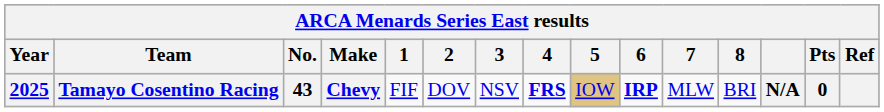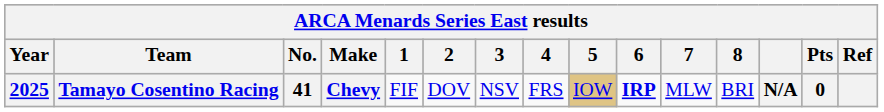 <table class="wikitable" style="text-align:center; font-size:75%">
 <tr>
 <th colspan=15><a href='#'>ARCA Menards Series East</a> results</th>
 </tr>
 <tr>
 <th>Year</th>
 <th>Team</th>
 <th>No.</th>
 <th>Make</th>
 <th>1</th>
 <th>2</th>
 <th>3</th>
 <th>4</th>
 <th>5</th>
 <th>6</th>
 <th>7</th>
 <th>8</th>
 <th></th>
 <th>Pts</th>
 <th>Ref</th>
 </tr>
 <tr>
 <th><a href='#'>2025</a></th>
 <th><a href='#'>Tamayo Cosentino Racing</a></th>
-<th>43</th>
+<th>41</th>
 <th><a href='#'>Chevy</a></th>
 <td><a href='#'>FIF</a></td>
 <td><a href='#'>DOV</a></td>
 <td><a href='#'>NSV</a></td>
-<td><strong><a href='#'>FRS</a></strong></td>
+<td><a href='#'>FRS</a></td>
 <td style="background:#DFC484;"><a href='#'>IOW</a><br></td>
 <td><strong><a href='#'>IRP</a></strong></td>
 <td><a href='#'>MLW</a></td>
 <td><a href='#'>BRI</a></td>
 <th>N/A</th>
 <th>0</th>
 <th></th>
 </tr>
 </table>
